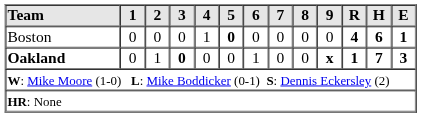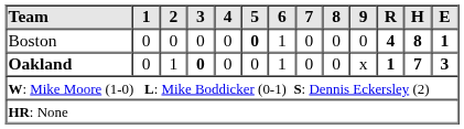 <table border=1 cellspacing=0 width=425 style="margin-left:3em;">
 <tr style="text-align:center; background-color:#e6e6e6;">
 <th align=left width=28%>Team</th>
 <th width=6%>1</th>
 <th width=6%>2</th>
 <th width=6%>3</th>
 <th width=6%>4</th>
 <th width=6%>5</th>
 <th width=6%>6</th>
 <th width=6%>7</th>
 <th width=6%>8</th>
 <th width=6%>9</th>
 <th width=6%>R</th>
 <th width=6%>H</th>
 <th width=6%>E</th>
 </tr>
 <tr style="text-align:center;">
 <td align=left>Boston</td>
 <td>0</td>
 <td>0</td>
 <td>0</td>
+<td>0</td>
+<td><strong>0</strong></td>
 <td>1</td>
-<td><strong>0</strong></td>
-<td>0</td>
 <td>0</td>
 <td>0</td>
 <td>0</td>
 <td><strong>4</strong></td>
-<td><strong>6</strong></td>
+<td><strong>8</strong></td>
 <td><strong>1</strong></td>
 </tr>
 <tr style="text-align:center;">
 <td align=left><strong>Oakland</strong></td>
 <td>0</td>
 <td>1</td>
 <td><strong>0</strong></td>
 <td>0</td>
 <td>0</td>
 <td>1</td>
 <td>0</td>
 <td>0</td>
-<td><strong>x</strong></td>
+<td>x</td>
 <td><strong>1</strong></td>
 <td><strong>7</strong></td>
 <td><strong>3</strong></td>
 </tr>
 <tr style="text-align:left;">
 <td colspan=13><small><strong>W</strong>: <a href='#'>Mike Moore</a> (1-0)   <strong>L</strong>: <a href='#'>Mike Boddicker</a> (0-1)  <strong>S</strong>: <a href='#'>Dennis Eckersley</a> (2)</small></td>
 </tr>
 <tr style="text-align:left;">
 <td colspan=13><small><strong>HR</strong>: None</small></td>
 </tr>
 </table>
